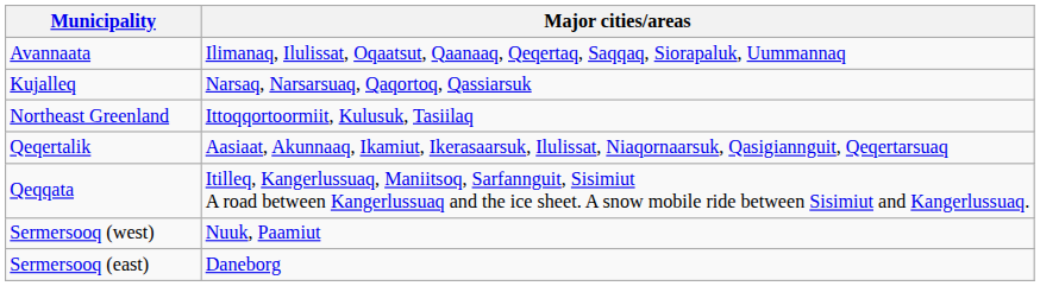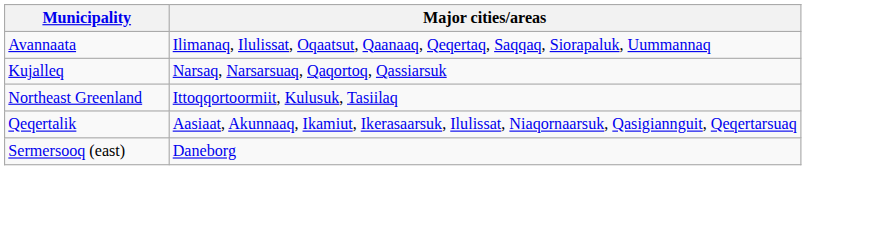 <table class="wikitable" style="font-size:90%">
 <tr>
 <th style="width:140px;"><a href='#'>Municipality</a></th>
 <th>Major cities/areas</th>
 </tr>
 <tr>
 <td>  <a href='#'>Avannaata</a></td>
 <td><a href='#'>Ilimanaq</a>, <a href='#'>Ilulissat</a>, <a href='#'>Oqaatsut</a>, <a href='#'>Qaanaaq</a>, <a href='#'>Qeqertaq</a>, <a href='#'>Saqqaq</a>, <a href='#'>Siorapaluk</a>, <a href='#'>Uummannaq</a></td>
 </tr>
 <tr>
 <td>  <a href='#'>Kujalleq</a></td>
 <td><a href='#'>Narsaq</a>, <a href='#'>Narsarsuaq</a>, <a href='#'>Qaqortoq</a>, <a href='#'>Qassiarsuk</a></td>
 </tr>
 <tr>
 <td><a href='#'>Northeast Greenland</a></td>
 <td><a href='#'>Ittoqqortoormiit</a>, <a href='#'>Kulusuk</a>, <a href='#'>Tasiilaq</a></td>
 </tr>
 <tr>
 <td>  <a href='#'>Qeqertalik</a></td>
 <td><a href='#'>Aasiaat</a>, <a href='#'>Akunnaaq</a>, <a href='#'>Ikamiut</a>, <a href='#'>Ikerasaarsuk</a>, <a href='#'>Ilulissat</a>, <a href='#'>Niaqornaarsuk</a>, <a href='#'>Qasigiannguit</a>, <a href='#'>Qeqertarsuaq</a></td>
 </tr>
 <tr>
-<td>  <a href='#'>Qeqqata</a></td>
-<td><a href='#'>Itilleq</a>, <a href='#'>Kangerlussuaq</a>, <a href='#'>Maniitsoq</a>, <a href='#'>Sarfannguit</a>, <a href='#'>Sisimiut</a><br>A road between <a href='#'>Kangerlussuaq</a> and the ice sheet. A snow mobile ride between <a href='#'>Sisimiut</a> and <a href='#'>Kangerlussuaq</a>.</td>
-</tr>
-<tr>
-<td>  <a href='#'>Sermersooq</a> (west)</td>
-<td><a href='#'>Nuuk</a>, <a href='#'>Paamiut</a></td>
-</tr>
-<tr>
 <td>  <a href='#'>Sermersooq</a> (east)</td>
 <td><a href='#'>Daneborg</a></td>
 </tr>
 </table>
